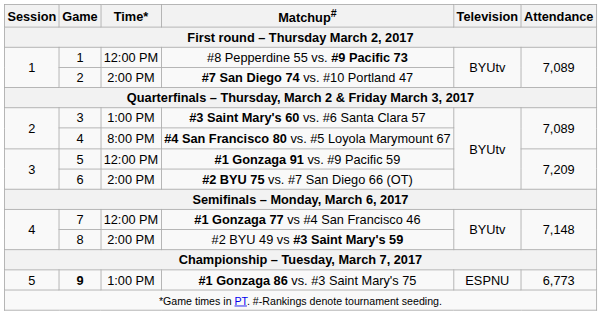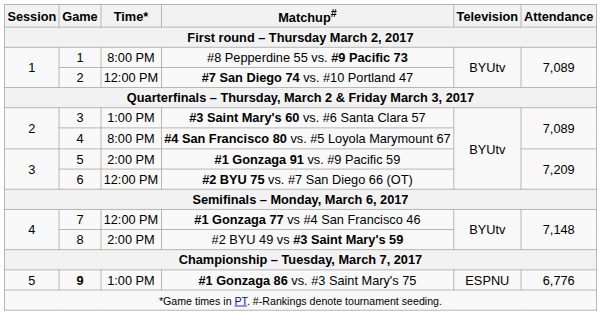 <table class="wikitable" style="font-size: 95%;text-align:center">
 <tr>
 <th>Session</th>
 <th>Game</th>
 <th>Time*</th>
 <th>Matchup<sup>#</sup></th>
 <th>Television</th>
 <th>Attendance</th>
 </tr>
 <tr>
 <th colspan=6>First round – Thursday March 2, 2017</th>
 </tr>
 <tr>
 <td rowspan=2>1</td>
 <td>1</td>
-<td>12:00 PM</td>
+<td>8:00 PM</td>
 <td>#8 Pepperdine 55 vs. <strong>#9 Pacific 73</strong></td>
 <td rowspan=2 style="text-align:center;">BYUtv</td>
 <td rowspan=2 style="text-align:center;">7,089</td>
 </tr>
 <tr>
 <td>2</td>
-<td>2:00 PM</td>
+<td>12:00 PM</td>
 <td><strong>#7 San Diego 74</strong> vs. #10 Portland 47</td>
 </tr>
 <tr>
 <th colspan=6>Quarterfinals – Thursday, March 2 & Friday March 3, 2017</th>
 </tr>
 <tr>
 <td rowspan=2>2</td>
 <td>3</td>
 <td>1:00 PM</td>
 <td><strong>#3 Saint Mary's 60</strong> vs. #6 Santa Clara 57</td>
 <td rowspan=4 style="text-align:center;">BYUtv</td>
 <td rowspan=2 style="text-align:center;">7,089</td>
 </tr>
 <tr>
 <td>4</td>
 <td>8:00 PM</td>
 <td><strong>#4 San Francisco 80</strong> vs. #5 Loyola Marymount 67</td>
 </tr>
 <tr>
 <td rowspan=2>3</td>
 <td>5</td>
-<td>12:00 PM</td>
+<td>2:00 PM</td>
 <td><strong>#1 Gonzaga 91</strong> vs. #9 Pacific 59</td>
 <td rowspan=2 style="text-align:center;">7,209</td>
 </tr>
 <tr>
 <td>6</td>
-<td>2:00 PM</td>
+<td>12:00 PM</td>
 <td><strong>#2 BYU 75</strong> vs. #7 San Diego 66 (OT)</td>
 </tr>
 <tr>
 <th colspan=6>Semifinals – Monday, March 6, 2017</th>
 </tr>
 <tr>
 <td rowspan=2>4</td>
 <td>7</td>
 <td>12:00 PM</td>
 <td><strong>#1 Gonzaga 77</strong> vs #4 San Francisco 46</td>
 <td rowspan=2 style="text-align:center;">BYUtv</td>
 <td rowspan=2 style="text-align:center;">7,148</td>
 </tr>
 <tr>
 <td>8</td>
 <td>2:00 PM</td>
 <td>#2 BYU 49 vs <strong>#3 Saint Mary's 59</strong></td>
 </tr>
 <tr>
 <th colspan=6>Championship – Tuesday, March 7, 2017</th>
 </tr>
 <tr>
 <td>5</td>
 <td><strong>9</strong></td>
 <td>1:00 PM</td>
 <td><strong>#1 Gonzaga 86</strong> vs. #3 Saint Mary's 75</td>
 <td rowspan=1 style="text-align:center;">ESPNU</td>
-<td rowspan=1 style="text-align:center;">6,773</td>
+<td rowspan=1 style="text-align:center;">6,776</td>
 </tr>
 <tr>
 <td colspan=6><small>*Game times in <a href='#'>PT</a>. #-Rankings denote tournament seeding.</small></td>
 </tr>
 </table>
